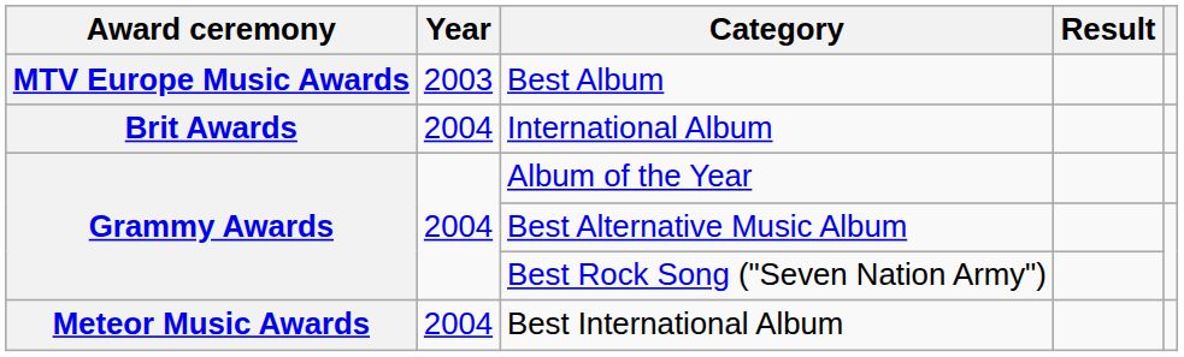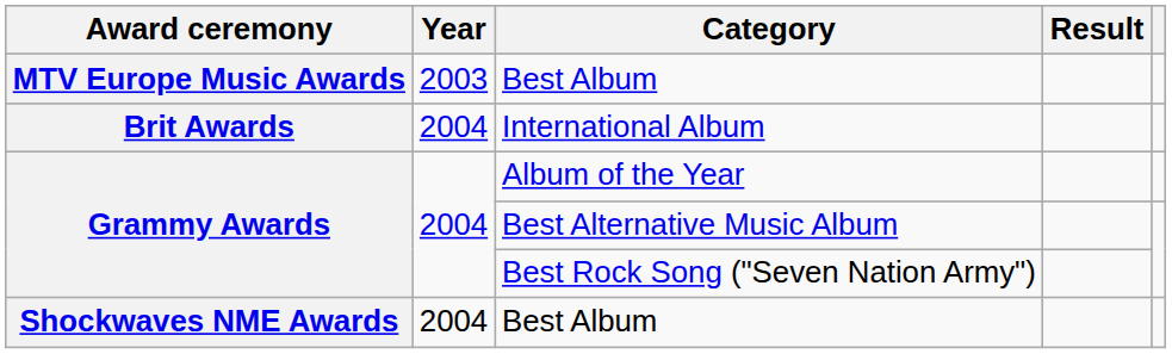 <table class="wikitable sortable plainrowheaders">
 <tr>
 <th scope="col"><strong>Award ceremony</strong></th>
 <th scope="col">Year</th>
 <th scope="col">Category</th>
 <th scope="col">Result</th>
 <th class="unsortable"></th>
 </tr>
 <tr>
 <th scope="row"><a href='#'>MTV Europe Music Awards</a></th>
 <td><a href='#'>2003</a></td>
 <td><a href='#'>Best Album</a></td>
 <td></td>
 <td style="text-align:center;"></td>
 </tr>
 <tr>
 <th scope="row"><a href='#'>Brit Awards</a></th>
 <td scope="row"><a href='#'>2004</a></td>
 <td scope="row"><a href='#'>International Album</a></td>
 <td></td>
 <td style="text-align:center;"></td>
 </tr>
 <tr>
 <th rowspan="3" ! scope="row"><a href='#'>Grammy Awards</a></th>
 <td rowspan="3"><a href='#'>2004</a></td>
 <td><a href='#'>Album of the Year</a></td>
 <td></td>
 <td style="text-align:center;"></td>
 </tr>
 <tr>
 <td><a href='#'>Best Alternative Music Album</a></td>
 <td></td>
 <td rowspan="2" style="text-align:center;"></td>
 </tr>
 <tr>
 <td><a href='#'>Best Rock Song</a> ("Seven Nation Army")</td>
 <td></td>
 </tr>
 <tr>
-<th scope="row"><a href='#'>Meteor Music Awards</a></th>
-<td><a href='#'>2004</a></td>
-<td>Best International Album</td>
+<th scope="row"><a href='#'>Shockwaves NME Awards</a></th>
+<td>2004</td>
+<td>Best Album</td>
 <td></td>
 <td style="text-align:center;"></td>
 </tr>
 </table>
